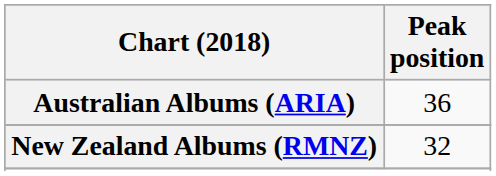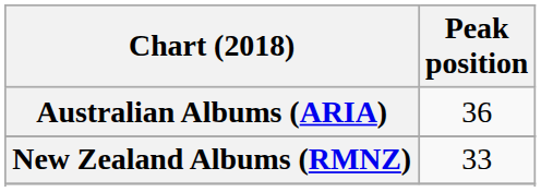 <table class="wikitable sortable plainrowheaders" style="text-align:center">
 <tr>
 <th scope="col">Chart (2018)</th>
 <th scope="col">Peak<br> position</th>
 </tr>
 <tr>
 <th scope="row">Australian Albums (<a href='#'>ARIA</a>)</th>
 <td>36</td>
 </tr>
 <tr>
 </tr>
 <tr>
 </tr>
 <tr>
 </tr>
 <tr>
 </tr>
 <tr>
 </tr>
 <tr>
 <th scope="row">New Zealand Albums (<a href='#'>RMNZ</a>)</th>
-<td>32</td>
+<td>33</td>
 </tr>
 <tr>
 </tr>
 <tr>
 </tr>
 <tr>
 </tr>
 <tr>
 </tr>
 </table>
